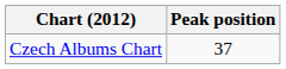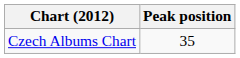 <table class="wikitable">
 <tr>
 <th>Chart (2012)</th>
 <th>Peak position</th>
 </tr>
 <tr>
 <td><a href='#'>Czech Albums Chart</a></td>
-<td align="center">37</td>
+<td align="center">35</td>
 </tr>
 </table>
